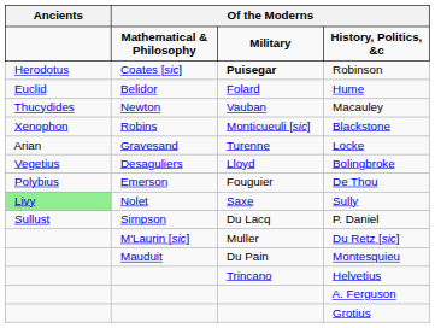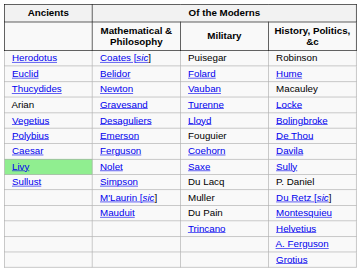 <table class="wikitable">
 <tr>
 <th style="border: 1px solid black; padding: 5px; background: ">Ancients</th>
 <th colspan="3" style="border: 1px solid black; padding: 5px; background: ">Of the Moderns</th>
 </tr>
 <tr>
 <td style="text-align: center; border: 1px solid black; padding: 5px; width: 100pt;"></td>
 <td style="text-align: center; border: 1px solid black; padding: 5px; width: 100pt;"><strong>Mathematical & Philosophy</strong></td>
 <td style="text-align: center; border: 1px solid black; padding: 5px; width: 100pt;"><strong>Military</strong></td>
 <td style="text-align: center; border: 1px solid black; padding: 5px; width: 100pt;"><strong>History, Politics, &c</strong></td>
 </tr>
 <tr>
 <td>  <a href='#'>Herodotus</a></td>
 <td>  <a href='#'>Coates [<em>sic</em></a>]</td>
-<td><strong>  Puisegar</strong></td>
+<td>  Puisegar</td>
 <td>  Robinson</td>
 </tr>
 <tr>
 <td>  <a href='#'>Euclid</a></td>
 <td>  <a href='#'>Belidor</a></td>
 <td>  <a href='#'>Folard</a></td>
 <td>  <a href='#'>Hume</a></td>
 </tr>
 <tr>
 <td>  <a href='#'>Thucydides</a></td>
 <td>  <a href='#'>Newton</a></td>
 <td>  <a href='#'>Vauban</a></td>
 <td>  Macauley</td>
-</tr>
-<tr>
-<td>  <a href='#'>Xenophon</a></td>
-<td>  <a href='#'>Robins</a></td>
-<td>  <a href='#'>Monticueuli [<em>sic</em></a>]</td>
-<td>  <a href='#'>Blackstone</a></td>
 </tr>
 <tr>
 <td>  Arian</td>
 <td>  <a href='#'>Gravesand</a></td>
 <td>  <a href='#'>Turenne</a></td>
 <td>  <a href='#'>Locke</a></td>
 </tr>
 <tr>
 <td>  <a href='#'>Vegetius</a></td>
 <td>  <a href='#'>Desaguliers</a></td>
 <td>  <a href='#'>Lloyd</a></td>
 <td>  <a href='#'>Bolingbroke</a></td>
 </tr>
 <tr>
 <td>  <a href='#'>Polybius</a></td>
 <td>  <a href='#'>Emerson</a></td>
 <td>  Fouguier</td>
 <td>  <a href='#'>De Thou</a></td>
+</tr>
+<tr>
+<td>  <a href='#'>Caesar</a></td>
+<td>  <a href='#'>Ferguson</a></td>
+<td>  <a href='#'>Coehorn</a></td>
+<td>  <a href='#'>Davila</a></td>
 </tr>
 <tr>
 <td style="background: lightgreen;">  <a href='#'>Livy</a></td>
 <td>  <a href='#'>Nolet</a></td>
 <td>  <a href='#'>Saxe</a></td>
 <td>  <a href='#'>Sully</a></td>
 </tr>
 <tr>
 <td>  <a href='#'>Sullust</a></td>
 <td>  <a href='#'>Simpson</a></td>
 <td>  Du Lacq</td>
 <td>  P. Daniel</td>
 </tr>
 <tr>
 <td></td>
 <td>  <a href='#'>M'Laurin [<em>sic</em></a>]</td>
 <td>  Muller</td>
 <td>  <a href='#'>Du Retz [<em>sic</em></a>]</td>
 </tr>
 <tr>
 <td></td>
 <td>  <a href='#'>Mauduit</a></td>
 <td>  Du Pain</td>
 <td>  <a href='#'>Montesquieu</a></td>
 </tr>
 <tr>
 <td></td>
 <td></td>
 <td>  <a href='#'>Trincano</a></td>
 <td>  <a href='#'>Helvetius</a></td>
 </tr>
 <tr>
 <td></td>
 <td></td>
 <td></td>
 <td>  <a href='#'>A. Ferguson</a></td>
 </tr>
 <tr>
 <td></td>
 <td></td>
 <td></td>
 <td>  <a href='#'>Grotius</a></td>
 </tr>
 </table>
